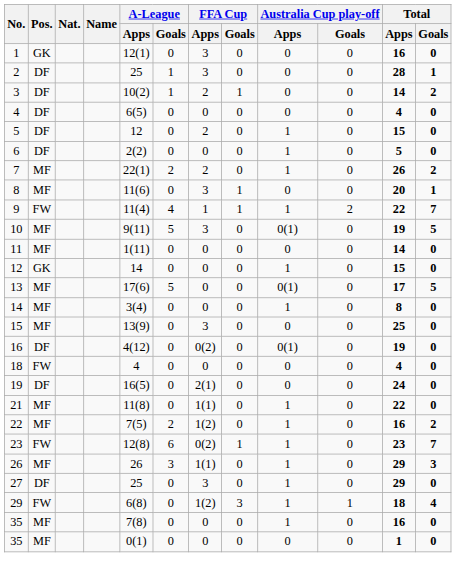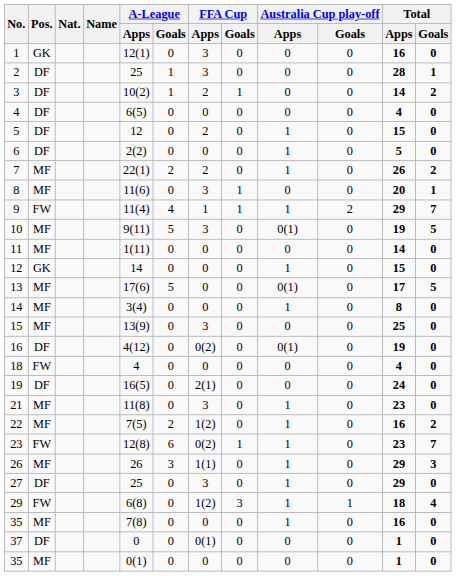 <table class="wikitable sortable" style="text-align:center">
 <tr>
 <th rowspan="2">No.</th>
 <th rowspan="2">Pos.</th>
 <th rowspan="2">Nat.</th>
 <th rowspan="2">Name</th>
 <th colspan="2"><a href='#'>A-League</a></th>
 <th colspan="2"><a href='#'>FFA Cup</a></th>
 <th colspan="2"><a href='#'>Australia Cup play-off</a></th>
 <th colspan="2">Total</th>
 </tr>
 <tr>
 <th>Apps</th>
 <th>Goals</th>
 <th>Apps</th>
 <th>Goals</th>
 <th>Apps</th>
 <th>Goals</th>
 <th>Apps</th>
 <th>Goals</th>
 </tr>
 <tr>
 <td>1</td>
 <td>GK</td>
 <td></td>
 <td align=left></td>
 <td>12(1)</td>
 <td>0</td>
 <td>3</td>
 <td>0</td>
 <td>0</td>
 <td>0</td>
 <td><strong>16</strong></td>
 <td><strong>0</strong></td>
 </tr>
 <tr>
 <td>2</td>
 <td>DF</td>
 <td></td>
 <td align=left></td>
 <td>25</td>
 <td>1</td>
 <td>3</td>
 <td>0</td>
 <td>0</td>
 <td>0</td>
 <td><strong>28</strong></td>
 <td><strong>1</strong></td>
 </tr>
 <tr>
 <td>3</td>
 <td>DF</td>
 <td></td>
 <td align=left></td>
 <td>10(2)</td>
 <td>1</td>
 <td>2</td>
 <td>1</td>
 <td>0</td>
 <td>0</td>
 <td><strong>14</strong></td>
 <td><strong>2</strong></td>
 </tr>
 <tr>
 <td>4</td>
 <td>DF</td>
 <td></td>
 <td align=left></td>
 <td>6(5)</td>
 <td>0</td>
 <td>0</td>
 <td>0</td>
 <td>0</td>
 <td>0</td>
 <td><strong>4</strong></td>
 <td><strong>0</strong></td>
 </tr>
 <tr>
 <td>5</td>
 <td>DF</td>
 <td></td>
 <td align=left></td>
 <td>12</td>
 <td>0</td>
 <td>2</td>
 <td>0</td>
 <td>1</td>
 <td>0</td>
 <td><strong>15</strong></td>
 <td><strong>0</strong></td>
 </tr>
 <tr>
 <td>6</td>
 <td>DF</td>
 <td></td>
 <td align=left></td>
 <td>2(2)</td>
 <td>0</td>
 <td>0</td>
 <td>0</td>
 <td>1</td>
 <td>0</td>
 <td><strong>5</strong></td>
 <td><strong>0</strong></td>
 </tr>
 <tr>
 <td>7</td>
 <td>MF</td>
 <td></td>
 <td align=left></td>
 <td>22(1)</td>
 <td>2</td>
 <td>2</td>
 <td>0</td>
 <td>1</td>
 <td>0</td>
 <td><strong>26</strong></td>
 <td><strong>2</strong></td>
 </tr>
 <tr>
 <td>8</td>
 <td>MF</td>
 <td></td>
 <td align=left></td>
 <td>11(6)</td>
 <td>0</td>
 <td>3</td>
 <td>1</td>
 <td>0</td>
 <td>0</td>
 <td><strong>20</strong></td>
 <td><strong>1</strong></td>
 </tr>
 <tr>
 <td>9</td>
 <td>FW</td>
 <td></td>
 <td align=left></td>
 <td>11(4)</td>
 <td>4</td>
 <td>1</td>
 <td>1</td>
 <td>1</td>
 <td>2</td>
-<td><strong>22</strong></td>
+<td><strong>29</strong></td>
 <td><strong>7</strong></td>
 </tr>
 <tr>
 <td>10</td>
 <td>MF</td>
 <td></td>
 <td align=left></td>
 <td>9(11)</td>
 <td>5</td>
 <td>3</td>
 <td>0</td>
 <td>0(1)</td>
 <td>0</td>
 <td><strong>19</strong></td>
 <td><strong>5</strong></td>
 </tr>
 <tr>
 <td>11</td>
 <td>MF</td>
 <td></td>
 <td align=left></td>
 <td>1(11)</td>
 <td>0</td>
 <td>0</td>
 <td>0</td>
 <td>0</td>
 <td>0</td>
 <td><strong>14</strong></td>
 <td><strong>0</strong></td>
 </tr>
 <tr>
 <td>12</td>
 <td>GK</td>
 <td></td>
 <td align=left></td>
 <td>14</td>
 <td>0</td>
 <td>0</td>
 <td>0</td>
 <td>1</td>
 <td>0</td>
 <td><strong>15</strong></td>
 <td><strong>0</strong></td>
 </tr>
 <tr>
 <td>13</td>
 <td>MF</td>
 <td></td>
 <td align=left></td>
 <td>17(6)</td>
 <td>5</td>
 <td>0</td>
 <td>0</td>
 <td>0(1)</td>
 <td>0</td>
 <td><strong>17</strong></td>
 <td><strong>5</strong></td>
 </tr>
 <tr>
 <td>14</td>
 <td>MF</td>
 <td></td>
 <td align=left></td>
 <td>3(4)</td>
 <td>0</td>
 <td>0</td>
 <td>0</td>
 <td>1</td>
 <td>0</td>
 <td><strong>8</strong></td>
 <td><strong>0</strong></td>
 </tr>
 <tr>
 <td>15</td>
 <td>MF</td>
 <td></td>
 <td align=left></td>
 <td>13(9)</td>
 <td>0</td>
 <td>3</td>
 <td>0</td>
 <td>0</td>
 <td>0</td>
 <td><strong>25</strong></td>
 <td><strong>0</strong></td>
 </tr>
 <tr>
 <td>16</td>
 <td>DF</td>
 <td></td>
 <td align=left></td>
 <td>4(12)</td>
 <td>0</td>
 <td>0(2)</td>
 <td>0</td>
 <td>0(1)</td>
 <td>0</td>
 <td><strong>19</strong></td>
 <td><strong>0</strong></td>
 </tr>
 <tr>
 <td>18</td>
 <td>FW</td>
 <td></td>
 <td align=left></td>
 <td>4</td>
 <td>0</td>
 <td>0</td>
 <td>0</td>
 <td>0</td>
 <td>0</td>
 <td><strong>4</strong></td>
 <td><strong>0</strong></td>
 </tr>
 <tr>
 <td>19</td>
 <td>DF</td>
 <td></td>
 <td align=left></td>
 <td>16(5)</td>
 <td>0</td>
 <td>2(1)</td>
 <td>0</td>
 <td>0</td>
 <td>0</td>
 <td><strong>24</strong></td>
 <td><strong>0</strong></td>
 </tr>
 <tr>
 <td>21</td>
 <td>MF</td>
 <td></td>
 <td align=left></td>
 <td>11(8)</td>
 <td>0</td>
-<td>1(1)</td>
+<td>3</td>
 <td>0</td>
 <td>1</td>
 <td>0</td>
-<td><strong>22</strong></td>
+<td><strong>23</strong></td>
 <td><strong>0</strong></td>
 </tr>
 <tr>
 <td>22</td>
 <td>MF</td>
 <td></td>
 <td align=left></td>
 <td>7(5)</td>
 <td>2</td>
 <td>1(2)</td>
 <td>0</td>
 <td>1</td>
 <td>0</td>
 <td><strong>16</strong></td>
 <td><strong>2</strong></td>
 </tr>
 <tr>
 <td>23</td>
 <td>FW</td>
 <td></td>
 <td align=left></td>
 <td>12(8)</td>
 <td>6</td>
 <td>0(2)</td>
 <td>1</td>
 <td>1</td>
 <td>0</td>
 <td><strong>23</strong></td>
 <td><strong>7</strong></td>
 </tr>
 <tr>
 <td>26</td>
 <td>MF</td>
 <td></td>
 <td align=left></td>
 <td>26</td>
 <td>3</td>
 <td>1(1)</td>
 <td>0</td>
 <td>1</td>
 <td>0</td>
 <td><strong>29</strong></td>
 <td><strong>3</strong></td>
 </tr>
 <tr>
 <td>27</td>
 <td>DF</td>
 <td></td>
 <td align=left></td>
 <td>25</td>
 <td>0</td>
 <td>3</td>
 <td>0</td>
 <td>1</td>
 <td>0</td>
 <td><strong>29</strong></td>
 <td><strong>0</strong></td>
 </tr>
 <tr>
 <td>29</td>
 <td>FW</td>
 <td></td>
 <td align=left></td>
 <td>6(8)</td>
 <td>0</td>
 <td>1(2)</td>
 <td>3</td>
 <td>1</td>
 <td>1</td>
 <td><strong>18</strong></td>
 <td><strong>4</strong></td>
 </tr>
 <tr>
 <td>35</td>
 <td>MF</td>
 <td></td>
 <td align=left></td>
 <td>7(8)</td>
 <td>0</td>
 <td>0</td>
 <td>0</td>
 <td>1</td>
 <td>0</td>
 <td><strong>16</strong></td>
 <td><strong>0</strong></td>
 </tr>
 <tr>
+<td>37</td>
+<td>DF</td>
+<td></td>
+<td align=left></td>
+<td>0</td>
+<td>0</td>
+<td>0(1)</td>
+<td>0</td>
+<td>0</td>
+<td>0</td>
+<td><strong>1</strong></td>
+<td><strong>0</strong></td>
+</tr>
+<tr>
 <td>35</td>
 <td>MF</td>
 <td></td>
 <td align=left></td>
 <td>0(1)</td>
 <td>0</td>
 <td>0</td>
 <td>0</td>
 <td>0</td>
 <td>0</td>
 <td><strong>1</strong></td>
 <td><strong>0</strong></td>
 </tr>
 </table>
